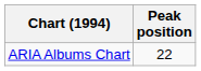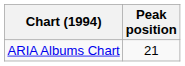 <table class="wikitable">
 <tr>
 <th>Chart (1994)</th>
 <th>Peak<br>position</th>
 </tr>
 <tr>
 <td><a href='#'>ARIA Albums Chart</a></td>
-<td align=center>22</td>
+<td align=center>21</td>
 </tr>
 </table>
